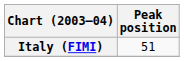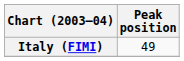 <table class="wikitable sortable plainrowheaders" style="text-align:center">
 <tr>
 <th scope="col">Chart (2003–04)</th>
 <th scope="col">Peak<br>position</th>
 </tr>
 <tr>
 <th scope="row">Italy (<a href='#'>FIMI</a>)</th>
-<td>51</td>
+<td>49</td>
 </tr>
 <tr>
 </tr>
 </table>
